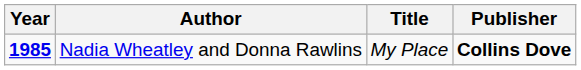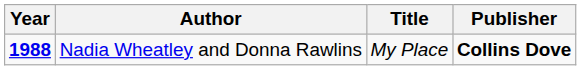 <table class="wikitable sortable mw-collapsible">
 <tr>
 <th>Year</th>
 <th>Author</th>
 <th>Title</th>
 <th>Publisher</th>
 </tr>
 <tr>
-<td><strong><a href='#'>1985</a></strong></td>
+<td><strong><a href='#'>1988</a></strong></td>
 <td><a href='#'>Nadia Wheatley</a> and Donna Rawlins</td>
 <td><em>My Place</em></td>
 <td><strong>Collins Dove</strong></td>
 </tr>
 </table>
